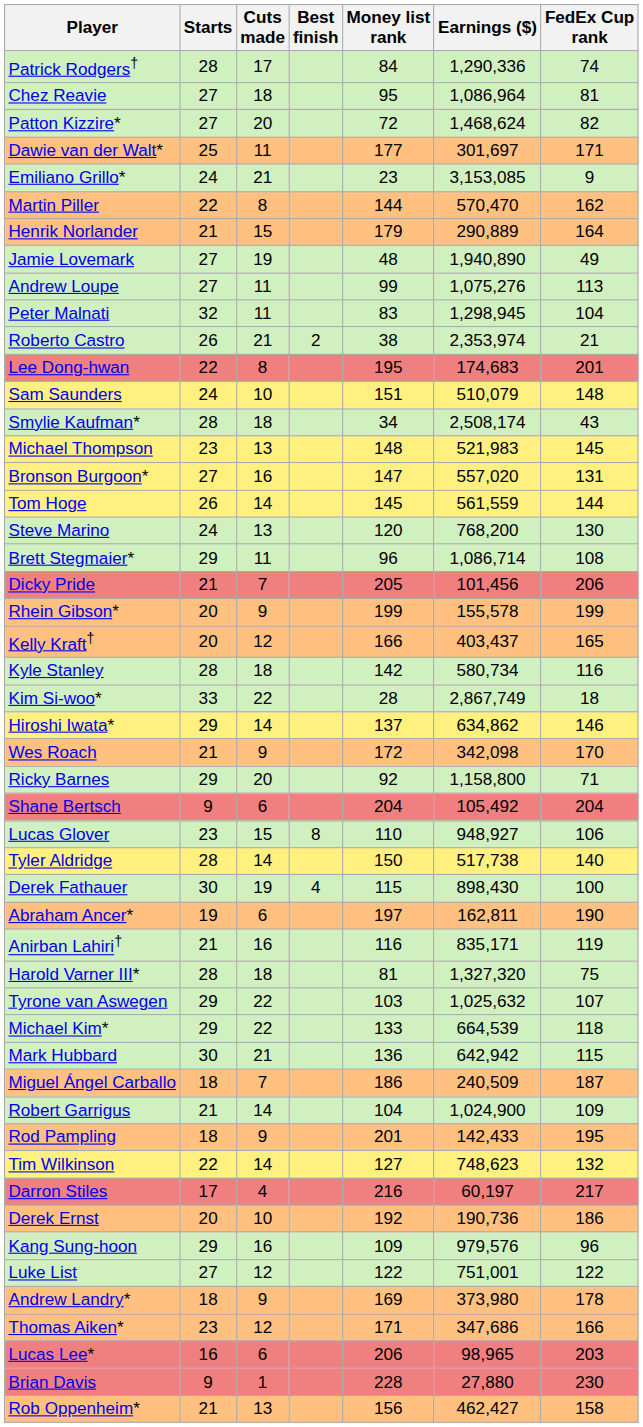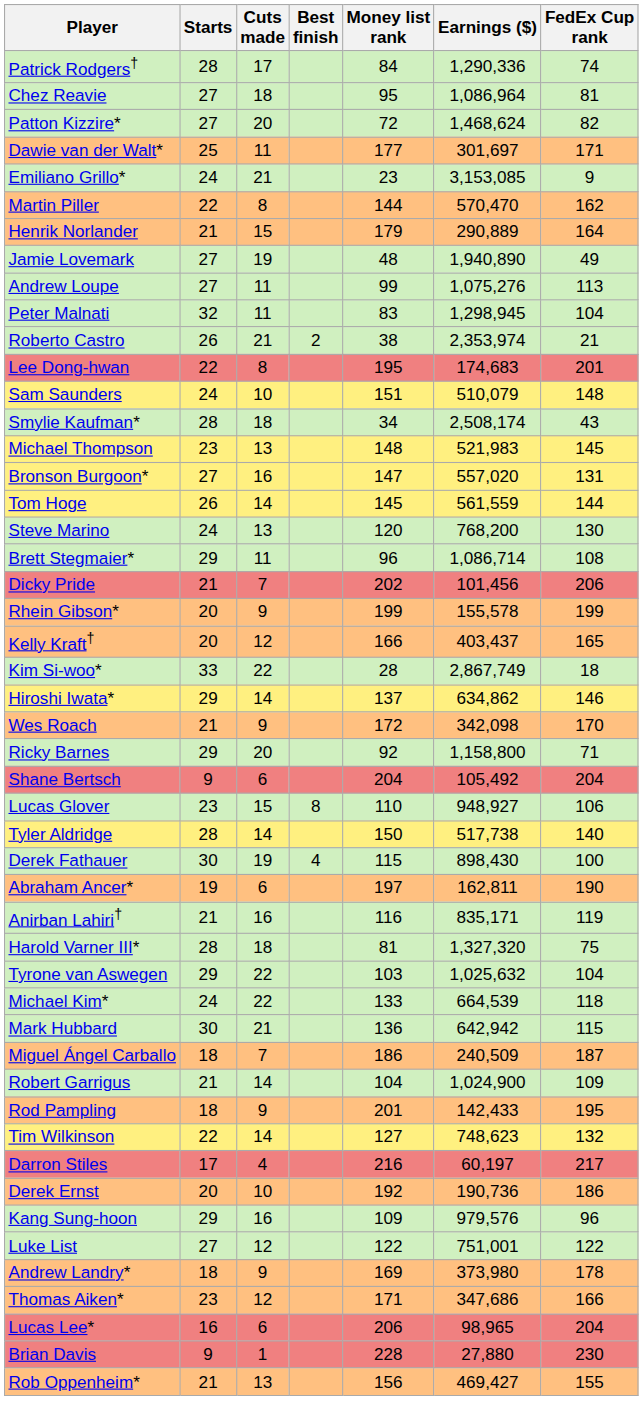 <table class="wikitable sortable" style="text-align:center">
 <tr>
 <th>Player</th>
 <th>Starts</th>
 <th>Cuts<br>made</th>
 <th data-sort-type=number>Best<br>finish</th>
 <th>Money list<br>rank</th>
 <th>Earnings ($)</th>
 <th>FedEx Cup<br>rank</th>
 </tr>
 <tr style="background:#D0F0C0;">
 <td align=left> <a href='#'>Patrick Rodgers</a><sup>†</sup></td>
 <td>28</td>
 <td>17</td>
 <td></td>
 <td>84</td>
 <td>1,290,336</td>
 <td>74</td>
 </tr>
 <tr style="background:#D0F0C0;">
 <td align=left> <a href='#'>Chez Reavie</a></td>
 <td>27</td>
 <td>18</td>
 <td></td>
 <td>95</td>
 <td>1,086,964</td>
 <td>81</td>
 </tr>
 <tr style="background:#D0F0C0;">
 <td align=left> <a href='#'>Patton Kizzire</a>*</td>
 <td>27</td>
 <td>20</td>
 <td></td>
 <td>72</td>
 <td>1,468,624</td>
 <td>82</td>
 </tr>
 <tr style="background:#FFC080;">
 <td align=left> <a href='#'>Dawie van der Walt</a>*</td>
 <td>25</td>
 <td>11</td>
 <td></td>
 <td>177</td>
 <td>301,697</td>
 <td>171</td>
 </tr>
 <tr style="background:#D0F0C0;">
 <td align=left> <a href='#'>Emiliano Grillo</a>*</td>
 <td>24</td>
 <td>21</td>
 <td></td>
 <td>23</td>
 <td>3,153,085</td>
 <td>9</td>
 </tr>
 <tr style="background:#FFC080;">
 <td align=left> <a href='#'>Martin Piller</a></td>
 <td>22</td>
 <td>8</td>
 <td></td>
 <td>144</td>
 <td>570,470</td>
 <td>162</td>
 </tr>
 <tr style="background:#FFC080;">
 <td align=left> <a href='#'>Henrik Norlander</a></td>
 <td>21</td>
 <td>15</td>
 <td></td>
 <td>179</td>
 <td>290,889</td>
 <td>164</td>
 </tr>
 <tr style="background:#D0F0C0;">
 <td align=left> <a href='#'>Jamie Lovemark</a></td>
 <td>27</td>
 <td>19</td>
 <td></td>
 <td>48</td>
 <td>1,940,890</td>
 <td>49</td>
 </tr>
 <tr style="background:#D0F0C0;">
 <td align=left> <a href='#'>Andrew Loupe</a></td>
 <td>27</td>
 <td>11</td>
 <td></td>
 <td>99</td>
 <td>1,075,276</td>
 <td>113</td>
 </tr>
 <tr style="background:#D0F0C0;">
 <td align=left> <a href='#'>Peter Malnati</a></td>
 <td>32</td>
 <td>11</td>
 <td></td>
 <td>83</td>
 <td>1,298,945</td>
 <td>104</td>
 </tr>
 <tr style="background:#D0F0C0;">
 <td align=left> <a href='#'>Roberto Castro</a></td>
 <td>26</td>
 <td>21</td>
 <td>2</td>
 <td>38</td>
 <td>2,353,974</td>
 <td>21</td>
 </tr>
 <tr style="background:#F08080;">
 <td align=left> <a href='#'>Lee Dong-hwan</a></td>
 <td>22</td>
 <td>8</td>
 <td></td>
 <td>195</td>
 <td>174,683</td>
 <td>201</td>
 </tr>
 <tr style="background:#FFF080;">
 <td align=left> <a href='#'>Sam Saunders</a></td>
 <td>24</td>
 <td>10</td>
 <td></td>
 <td>151</td>
 <td>510,079</td>
 <td>148</td>
 </tr>
 <tr style="background:#D0F0C0;">
 <td align=left> <a href='#'>Smylie Kaufman</a>*</td>
 <td>28</td>
 <td>18</td>
 <td></td>
 <td>34</td>
 <td>2,508,174</td>
 <td>43</td>
 </tr>
 <tr style="background:#FFF080;">
 <td align=left> <a href='#'>Michael Thompson</a></td>
 <td>23</td>
 <td>13</td>
 <td></td>
 <td>148</td>
 <td>521,983</td>
 <td>145</td>
 </tr>
 <tr style="background:#FFF080;">
 <td align=left> <a href='#'>Bronson Burgoon</a>*</td>
 <td>27</td>
 <td>16</td>
 <td></td>
 <td>147</td>
 <td>557,020</td>
 <td>131</td>
 </tr>
 <tr style="background:#FFF080;">
 <td align=left> <a href='#'>Tom Hoge</a></td>
 <td>26</td>
 <td>14</td>
 <td></td>
 <td>145</td>
 <td>561,559</td>
 <td>144</td>
 </tr>
 <tr style="background:#D0F0C0;">
 <td align=left> <a href='#'>Steve Marino</a></td>
 <td>24</td>
 <td>13</td>
 <td></td>
 <td>120</td>
 <td>768,200</td>
 <td>130</td>
 </tr>
 <tr style="background:#D0F0C0;">
 <td align=left> <a href='#'>Brett Stegmaier</a>*</td>
 <td>29</td>
 <td>11</td>
 <td></td>
 <td>96</td>
 <td>1,086,714</td>
 <td>108</td>
 </tr>
 <tr style="background:#F08080;">
 <td align=left> <a href='#'>Dicky Pride</a></td>
 <td>21</td>
 <td>7</td>
 <td></td>
-<td>205</td>
+<td>202</td>
 <td>101,456</td>
 <td>206</td>
 </tr>
 <tr style="background:#FFC080;">
 <td align=left> <a href='#'>Rhein Gibson</a>*</td>
 <td>20</td>
 <td>9</td>
 <td></td>
 <td>199</td>
 <td>155,578</td>
 <td>199</td>
 </tr>
 <tr style="background:#FFC080;">
 <td align=left> <a href='#'>Kelly Kraft</a><sup>†</sup></td>
 <td>20</td>
 <td>12</td>
 <td></td>
 <td>166</td>
 <td>403,437</td>
 <td>165</td>
-</tr>
-<tr style="background:#D0F0C0;">
-<td align=left> <a href='#'>Kyle Stanley</a></td>
-<td>28</td>
-<td>18</td>
-<td></td>
-<td>142</td>
-<td>580,734</td>
-<td>116</td>
 </tr>
 <tr style="background:#D0F0C0;">
 <td align=left> <a href='#'>Kim Si-woo</a>*</td>
 <td>33</td>
 <td>22</td>
 <td></td>
 <td>28</td>
 <td>2,867,749</td>
 <td>18</td>
 </tr>
 <tr style="background:#FFF080;">
 <td align=left> <a href='#'>Hiroshi Iwata</a>*</td>
 <td>29</td>
 <td>14</td>
 <td></td>
 <td>137</td>
 <td>634,862</td>
 <td>146</td>
 </tr>
 <tr style="background:#FFC080;">
 <td align=left> <a href='#'>Wes Roach</a></td>
 <td>21</td>
 <td>9</td>
 <td></td>
 <td>172</td>
 <td>342,098</td>
 <td>170</td>
 </tr>
 <tr style="background:#D0F0C0;">
 <td align=left> <a href='#'>Ricky Barnes</a></td>
 <td>29</td>
 <td>20</td>
 <td></td>
 <td>92</td>
 <td>1,158,800</td>
 <td>71</td>
 </tr>
 <tr style="background:#F08080;">
 <td align=left> <a href='#'>Shane Bertsch</a></td>
 <td>9</td>
 <td>6</td>
 <td></td>
 <td>204</td>
 <td>105,492</td>
 <td>204</td>
 </tr>
 <tr style="background:#D0F0C0;">
 <td align=left> <a href='#'>Lucas Glover</a></td>
 <td>23</td>
 <td>15</td>
 <td>8</td>
 <td>110</td>
 <td>948,927</td>
 <td>106</td>
 </tr>
 <tr style="background:#FFF080;">
 <td align=left> <a href='#'>Tyler Aldridge</a></td>
 <td>28</td>
 <td>14</td>
 <td></td>
 <td>150</td>
 <td>517,738</td>
 <td>140</td>
 </tr>
 <tr style="background:#D0F0C0;">
 <td align=left> <a href='#'>Derek Fathauer</a></td>
 <td>30</td>
 <td>19</td>
 <td>4</td>
 <td>115</td>
 <td>898,430</td>
 <td>100</td>
 </tr>
 <tr style="background:#FFC080;">
 <td align=left> <a href='#'>Abraham Ancer</a>*</td>
 <td>19</td>
 <td>6</td>
 <td></td>
 <td>197</td>
 <td>162,811</td>
 <td>190</td>
 </tr>
 <tr style="background:#D0F0C0;">
 <td align=left> <a href='#'>Anirban Lahiri</a><sup>†</sup></td>
 <td>21</td>
 <td>16</td>
 <td></td>
 <td>116</td>
 <td>835,171</td>
 <td>119</td>
 </tr>
 <tr style="background:#D0F0C0;">
 <td align=left> <a href='#'>Harold Varner III</a>*</td>
 <td>28</td>
 <td>18</td>
 <td></td>
 <td>81</td>
 <td>1,327,320</td>
 <td>75</td>
 </tr>
 <tr style="background:#D0F0C0;">
 <td align=left> <a href='#'>Tyrone van Aswegen</a></td>
 <td>29</td>
 <td>22</td>
 <td></td>
 <td>103</td>
 <td>1,025,632</td>
-<td>107</td>
+<td>104</td>
 </tr>
 <tr style="background:#D0F0C0;">
 <td align=left> <a href='#'>Michael Kim</a>*</td>
-<td>29</td>
+<td>24</td>
 <td>22</td>
 <td></td>
 <td>133</td>
 <td>664,539</td>
 <td>118</td>
 </tr>
 <tr style="background:#D0F0C0;">
 <td align=left> <a href='#'>Mark Hubbard</a></td>
 <td>30</td>
 <td>21</td>
 <td></td>
 <td>136</td>
 <td>642,942</td>
 <td>115</td>
 </tr>
 <tr style="background:#FFC080;">
 <td align=left> <a href='#'>Miguel Ángel Carballo</a></td>
 <td>18</td>
 <td>7</td>
 <td></td>
 <td>186</td>
 <td>240,509</td>
 <td>187</td>
 </tr>
 <tr style="background:#D0F0C0;">
 <td align=left> <a href='#'>Robert Garrigus</a></td>
 <td>21</td>
 <td>14</td>
 <td></td>
 <td>104</td>
 <td>1,024,900</td>
 <td>109</td>
 </tr>
 <tr style="background:#FFC080;">
 <td align=left> <a href='#'>Rod Pampling</a></td>
 <td>18</td>
 <td>9</td>
 <td></td>
 <td>201</td>
 <td>142,433</td>
 <td>195</td>
 </tr>
 <tr style="background:#FFF080;">
 <td align=left> <a href='#'>Tim Wilkinson</a></td>
 <td>22</td>
 <td>14</td>
 <td></td>
 <td>127</td>
 <td>748,623</td>
 <td>132</td>
 </tr>
 <tr style="background:#F08080;">
 <td align=left> <a href='#'>Darron Stiles</a></td>
 <td>17</td>
 <td>4</td>
 <td></td>
 <td>216</td>
 <td>60,197</td>
 <td>217</td>
 </tr>
 <tr style="background:#FFC080;">
 <td align=left> <a href='#'>Derek Ernst</a></td>
 <td>20</td>
 <td>10</td>
 <td></td>
 <td>192</td>
 <td>190,736</td>
 <td>186</td>
 </tr>
 <tr style="background:#D0F0C0;">
 <td align=left> <a href='#'>Kang Sung-hoon</a></td>
 <td>29</td>
 <td>16</td>
 <td></td>
 <td>109</td>
 <td>979,576</td>
 <td>96</td>
 </tr>
 <tr style="background:#D0F0C0;">
 <td align=left> <a href='#'>Luke List</a></td>
 <td>27</td>
 <td>12</td>
 <td></td>
 <td>122</td>
 <td>751,001</td>
 <td>122</td>
 </tr>
 <tr style="background:#FFC080;">
 <td align=left> <a href='#'>Andrew Landry</a>*</td>
 <td>18</td>
 <td>9</td>
 <td></td>
 <td>169</td>
 <td>373,980</td>
 <td>178</td>
 </tr>
 <tr style="background:#FFC080;">
 <td align=left> <a href='#'>Thomas Aiken</a>*</td>
 <td>23</td>
 <td>12</td>
 <td></td>
 <td>171</td>
 <td>347,686</td>
 <td>166</td>
 </tr>
 <tr style="background:#F08080;">
 <td align=left> <a href='#'>Lucas Lee</a>*</td>
 <td>16</td>
 <td>6</td>
 <td></td>
 <td>206</td>
 <td>98,965</td>
-<td>203</td>
+<td>204</td>
 </tr>
 <tr style="background:#F08080;">
 <td align=left> <a href='#'>Brian Davis</a></td>
 <td>9</td>
 <td>1</td>
 <td></td>
 <td>228</td>
 <td>27,880</td>
 <td>230</td>
 </tr>
 <tr style="background:#FFC080;">
 <td align=left> <a href='#'>Rob Oppenheim</a>*</td>
 <td>21</td>
 <td>13</td>
 <td></td>
 <td>156</td>
-<td>462,427</td>
-<td>158</td>
+<td>469,427</td>
+<td>155</td>
 </tr>
 </table>
